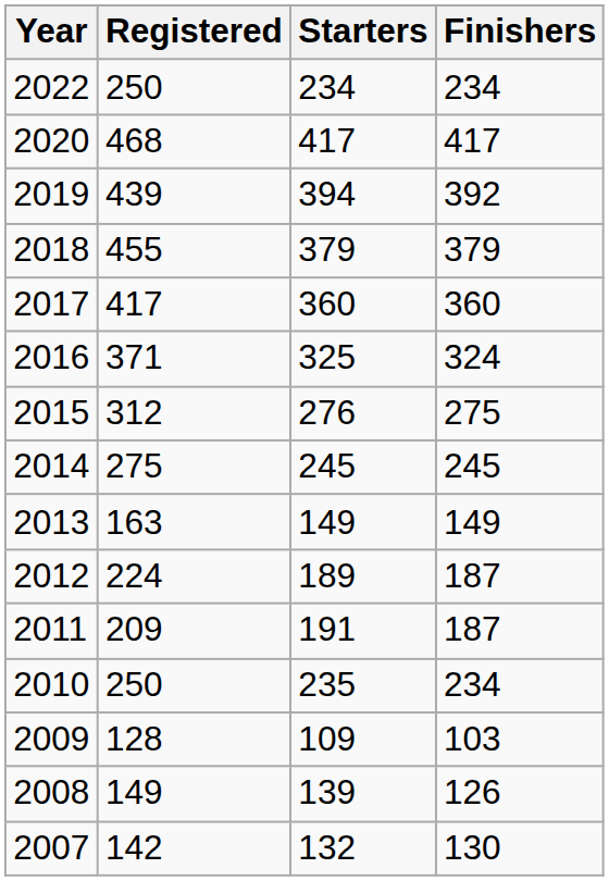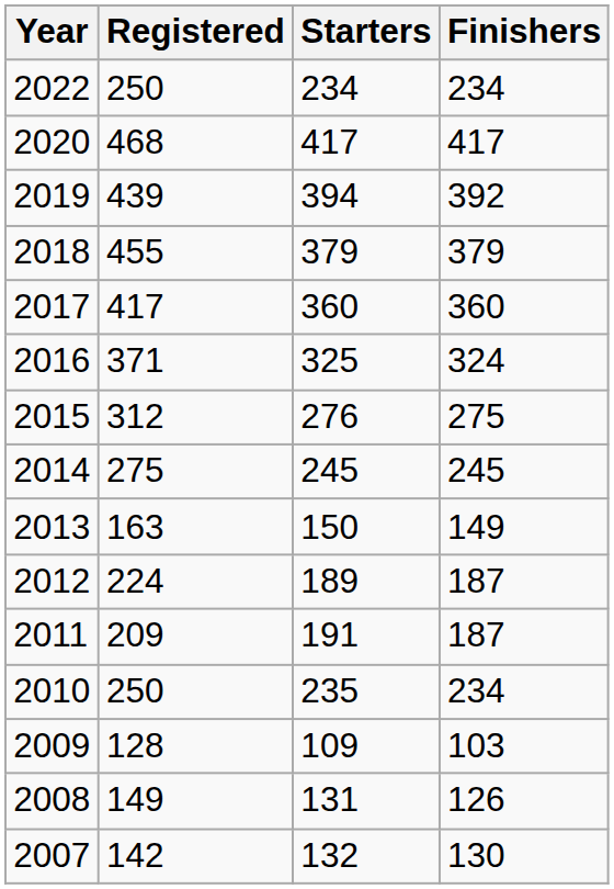 <table class="wikitable sortable">
 <tr>
 <th>Year</th>
 <th>Registered</th>
 <th>Starters</th>
 <th>Finishers</th>
 </tr>
 <tr>
 <td>2022</td>
 <td>250</td>
 <td>234</td>
 <td>234</td>
 </tr>
 <tr>
 <td>2020</td>
 <td>468</td>
 <td>417</td>
 <td>417</td>
 </tr>
 <tr>
 <td>2019</td>
 <td>439</td>
 <td>394</td>
 <td>392</td>
 </tr>
 <tr>
 <td>2018</td>
 <td>455</td>
 <td>379</td>
 <td>379</td>
 </tr>
 <tr>
 <td>2017</td>
 <td>417</td>
 <td>360</td>
 <td>360</td>
 </tr>
 <tr>
 <td>2016</td>
 <td>371</td>
 <td>325</td>
 <td>324</td>
 </tr>
 <tr>
 <td>2015</td>
 <td>312</td>
 <td>276</td>
 <td>275</td>
 </tr>
 <tr>
 <td>2014</td>
 <td>275</td>
 <td>245</td>
 <td>245</td>
 </tr>
 <tr>
 <td>2013</td>
 <td>163</td>
-<td>149</td>
+<td>150</td>
 <td>149</td>
 </tr>
 <tr>
 <td>2012</td>
 <td>224</td>
 <td>189</td>
 <td>187</td>
 </tr>
 <tr>
 <td>2011</td>
 <td>209</td>
 <td>191</td>
 <td>187</td>
 </tr>
 <tr>
 <td>2010</td>
 <td>250</td>
 <td>235</td>
 <td>234</td>
 </tr>
 <tr>
 <td>2009</td>
 <td>128</td>
 <td>109</td>
 <td>103</td>
 </tr>
 <tr>
 <td>2008</td>
 <td>149</td>
-<td>139</td>
+<td>131</td>
 <td>126</td>
 </tr>
 <tr>
 <td>2007</td>
 <td>142</td>
 <td>132</td>
 <td>130</td>
 </tr>
 </table>
